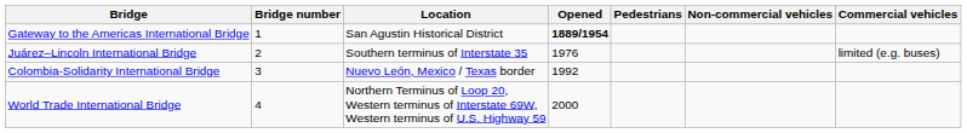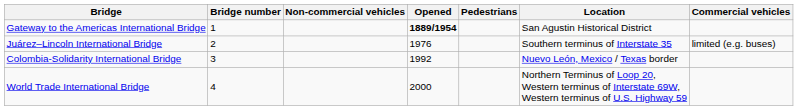 <table class="wikitable">
 <tr>
 <th>Bridge</th>
 <th>Bridge number</th>
-<th>Location</th>
+<th>Non-commercial vehicles</th>
 <th>Opened</th>
 <th>Pedestrians</th>
-<th>Non-commercial vehicles</th>
+<th>Location</th>
 <th>Commercial vehicles</th>
 </tr>
 <tr>
 <td><a href='#'>Gateway to the Americas International Bridge</a></td>
 <td>1</td>
-<td>San Agustin Historical District</td>
+<td></td>
 <td><strong>1889/1954</strong></td>
 <td></td>
-<td></td>
+<td>San Agustin Historical District</td>
 <td></td>
 </tr>
 <tr>
 <td><a href='#'>Juárez–Lincoln International Bridge</a></td>
 <td>2</td>
-<td>Southern terminus of <a href='#'>Interstate 35</a></td>
+<td></td>
 <td>1976</td>
 <td></td>
-<td></td>
+<td>Southern terminus of <a href='#'>Interstate 35</a></td>
 <td> limited (e.g. buses)</td>
 </tr>
 <tr>
 <td><a href='#'>Colombia-Solidarity International Bridge</a></td>
 <td>3</td>
-<td><a href='#'>Nuevo León, Mexico</a> / <a href='#'>Texas</a> border</td>
+<td></td>
 <td>1992</td>
 <td></td>
-<td></td>
+<td><a href='#'>Nuevo León, Mexico</a> / <a href='#'>Texas</a> border</td>
 <td></td>
 </tr>
 <tr>
 <td><a href='#'>World Trade International Bridge</a></td>
 <td>4</td>
-<td>Northern Terminus of <a href='#'>Loop 20</a>,<br>Western terminus of <a href='#'>Interstate 69W</a>,<br>Western terminus of <a href='#'>U.S. Highway 59</a></td>
+<td></td>
 <td>2000</td>
 <td></td>
-<td></td>
+<td>Northern Terminus of <a href='#'>Loop 20</a>,<br>Western terminus of <a href='#'>Interstate 69W</a>,<br>Western terminus of <a href='#'>U.S. Highway 59</a></td>
 <td></td>
 </tr>
 </table>
